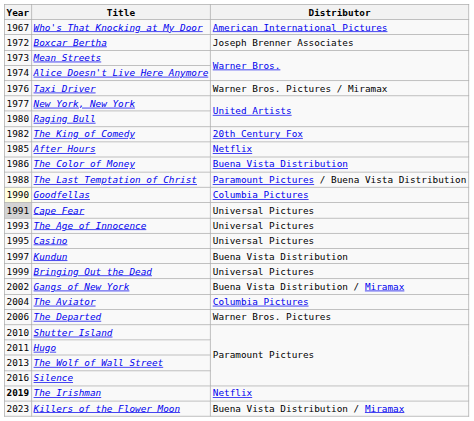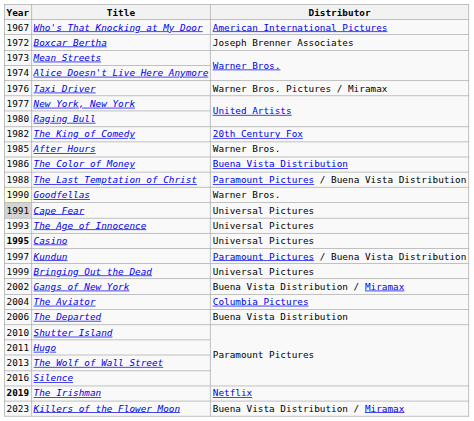 <table class="wikitable">
 <tr>
 <th>Year</th>
 <th>Title</th>
 <th>Distributor</th>
 </tr>
 <tr>
 <td>1967</td>
 <td><em><a href='#'>Who's That Knocking at My Door</a></em></td>
 <td><a href='#'>American International Pictures</a></td>
 </tr>
 <tr>
 <td>1972</td>
 <td><em><a href='#'>Boxcar Bertha</a></em></td>
 <td>Joseph Brenner Associates</td>
 </tr>
 <tr>
 <td>1973</td>
 <td><em><a href='#'>Mean Streets</a></em></td>
 <td rowspan=2><a href='#'>Warner Bros.</a></td>
 </tr>
 <tr>
 <td>1974</td>
 <td><em><a href='#'>Alice Doesn't Live Here Anymore</a></em></td>
 </tr>
 <tr>
 <td>1976</td>
 <td><em><a href='#'>Taxi Driver</a></em></td>
 <td>Warner Bros. Pictures / Miramax</td>
 </tr>
 <tr>
 <td>1977</td>
 <td><em><a href='#'>New York, New York</a></em></td>
 <td rowspan=2><a href='#'>United Artists</a></td>
 </tr>
 <tr>
 <td>1980</td>
 <td><em><a href='#'>Raging Bull</a></em></td>
 </tr>
 <tr>
 <td>1982</td>
 <td><em><a href='#'>The King of Comedy</a></em></td>
 <td><a href='#'>20th Century Fox</a></td>
 </tr>
 <tr>
 <td>1985</td>
 <td><em><a href='#'>After Hours</a></em></td>
-<td><a href='#'>Netflix</a></td>
+<td>Warner Bros.</td>
 </tr>
 <tr>
 <td>1986</td>
 <td><em><a href='#'>The Color of Money</a></em></td>
 <td><a href='#'>Buena Vista Distribution</a></td>
 </tr>
 <tr>
 <td>1988</td>
 <td><em><a href='#'>The Last Temptation of Christ</a></em></td>
 <td><a href='#'>Paramount Pictures</a> / Buena Vista Distribution</td>
 </tr>
 <tr>
 <td style="background: lightyellow;">1990</td>
 <td><em><a href='#'>Goodfellas</a></em></td>
-<td><a href='#'>Columbia Pictures</a></td>
+<td>Warner Bros.</td>
 </tr>
 <tr>
 <td style="background: lightgrey;">1991</td>
 <td><em><a href='#'>Cape Fear</a></em></td>
 <td>Universal Pictures</td>
 </tr>
 <tr>
 <td>1993</td>
 <td><em><a href='#'>The Age of Innocence</a></em></td>
 <td>Universal Pictures</td>
 </tr>
 <tr>
-<td>1995</td>
+<td><strong>1995</strong></td>
 <td><em><a href='#'>Casino</a></em></td>
 <td>Universal Pictures</td>
 </tr>
 <tr>
 <td>1997</td>
 <td><em><a href='#'>Kundun</a></em></td>
-<td>Buena Vista Distribution</td>
+<td><a href='#'>Paramount Pictures</a> / Buena Vista Distribution</td>
 </tr>
 <tr>
 <td>1999</td>
 <td><em><a href='#'>Bringing Out the Dead</a></em></td>
 <td>Universal Pictures</td>
 </tr>
 <tr>
 <td>2002</td>
 <td><em><a href='#'>Gangs of New York</a></em></td>
 <td>Buena Vista Distribution / <a href='#'>Miramax</a></td>
 </tr>
 <tr>
 <td>2004</td>
 <td><em><a href='#'>The Aviator</a></em></td>
 <td><a href='#'>Columbia Pictures</a></td>
 </tr>
 <tr>
 <td>2006</td>
 <td><em><a href='#'>The Departed</a></em></td>
-<td>Warner Bros. Pictures</td>
+<td>Buena Vista Distribution</td>
 </tr>
 <tr>
 <td>2010</td>
 <td><em><a href='#'>Shutter Island</a></em></td>
 <td rowspan=4>Paramount Pictures</td>
 </tr>
 <tr>
 <td>2011</td>
 <td><em><a href='#'>Hugo</a></em></td>
 </tr>
 <tr>
 <td>2013</td>
 <td><em><a href='#'>The Wolf of Wall Street</a></em></td>
 </tr>
 <tr>
 <td>2016</td>
 <td><em><a href='#'>Silence</a></em></td>
 </tr>
 <tr>
 <td><strong>2019</strong></td>
 <td><em><a href='#'>The Irishman</a></em></td>
 <td><a href='#'>Netflix</a></td>
 </tr>
 <tr>
 <td>2023</td>
 <td><em><a href='#'>Killers of the Flower Moon</a></em></td>
 <td>Buena Vista Distribution / <a href='#'>Miramax</a></td>
 </tr>
 </table>
